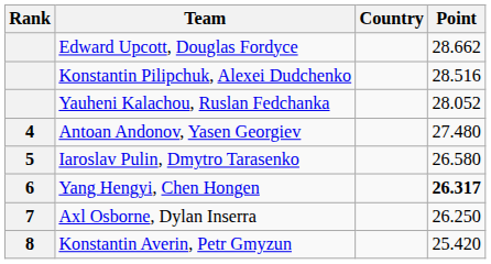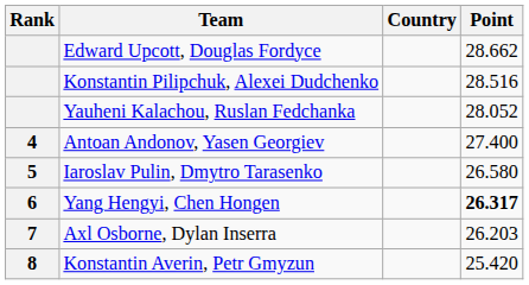 <table class="wikitable sortable">
 <tr>
 <th>Rank</th>
 <th>Team</th>
 <th>Country</th>
 <th>Point</th>
 </tr>
 <tr>
 <th></th>
 <td><a href='#'>Edward Upcott</a>, <a href='#'>Douglas Fordyce</a></td>
 <td></td>
 <td>28.662</td>
 </tr>
 <tr>
 <th></th>
 <td><a href='#'>Konstantin Pilipchuk</a>, <a href='#'>Alexei Dudchenko</a></td>
 <td></td>
 <td>28.516</td>
 </tr>
 <tr>
 <th></th>
 <td><a href='#'>Yauheni Kalachou</a>, <a href='#'>Ruslan Fedchanka</a></td>
 <td></td>
 <td>28.052</td>
 </tr>
 <tr>
 <th>4</th>
 <td><a href='#'>Antoan Andonov</a>, <a href='#'>Yasen Georgiev</a></td>
 <td></td>
-<td>27.480</td>
+<td>27.400</td>
 </tr>
 <tr>
 <th>5</th>
 <td><a href='#'>Iaroslav Pulin</a>, <a href='#'>Dmytro Tarasenko</a></td>
 <td></td>
 <td>26.580</td>
 </tr>
 <tr>
 <th>6</th>
 <td><a href='#'>Yang Hengyi</a>, <a href='#'>Chen Hongen</a></td>
 <td></td>
 <td><strong>26.317</strong></td>
 </tr>
 <tr>
 <th>7</th>
 <td><a href='#'>Axl Osborne</a>, Dylan Inserra</td>
 <td></td>
-<td>26.250</td>
+<td>26.203</td>
 </tr>
 <tr>
 <th>8</th>
 <td><a href='#'>Konstantin Averin</a>, <a href='#'>Petr Gmyzun</a></td>
 <td></td>
 <td>25.420</td>
 </tr>
 </table>
